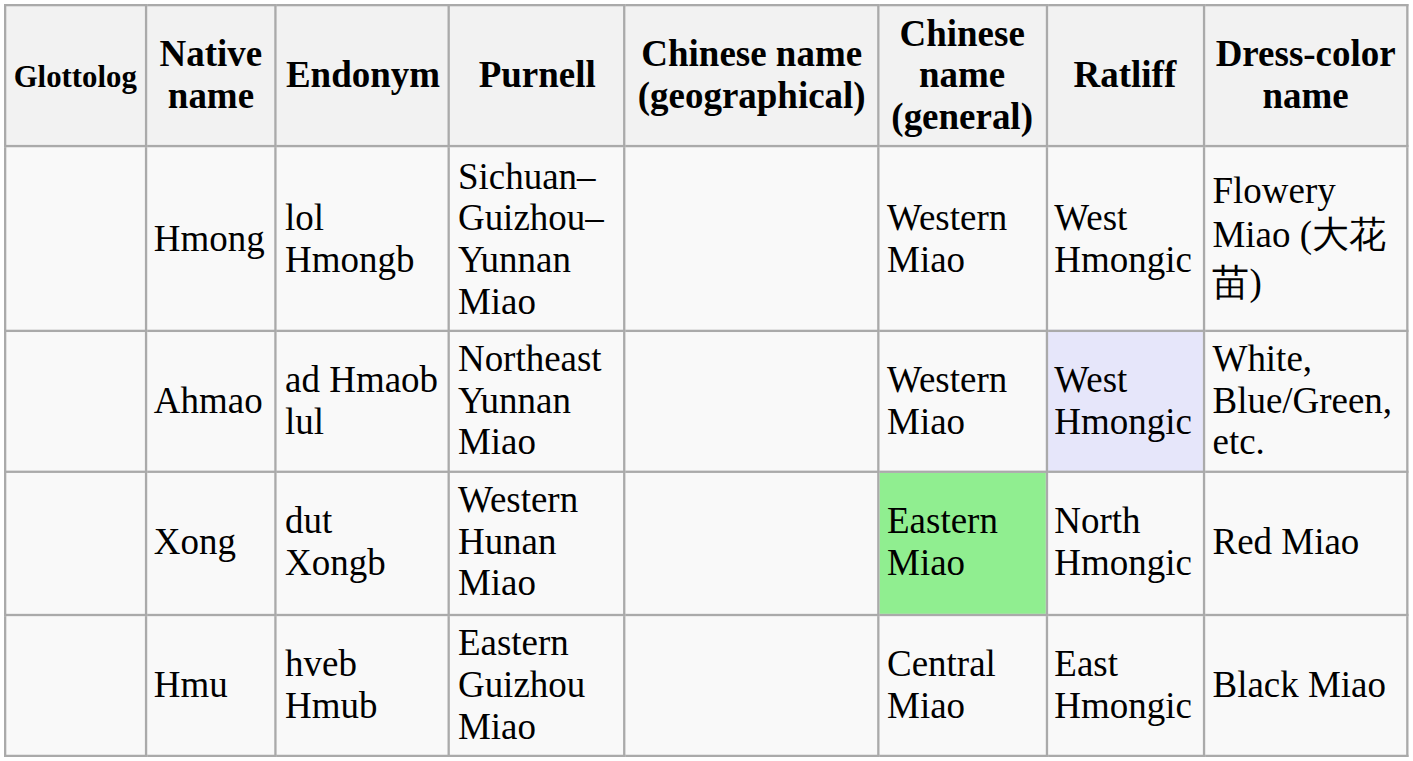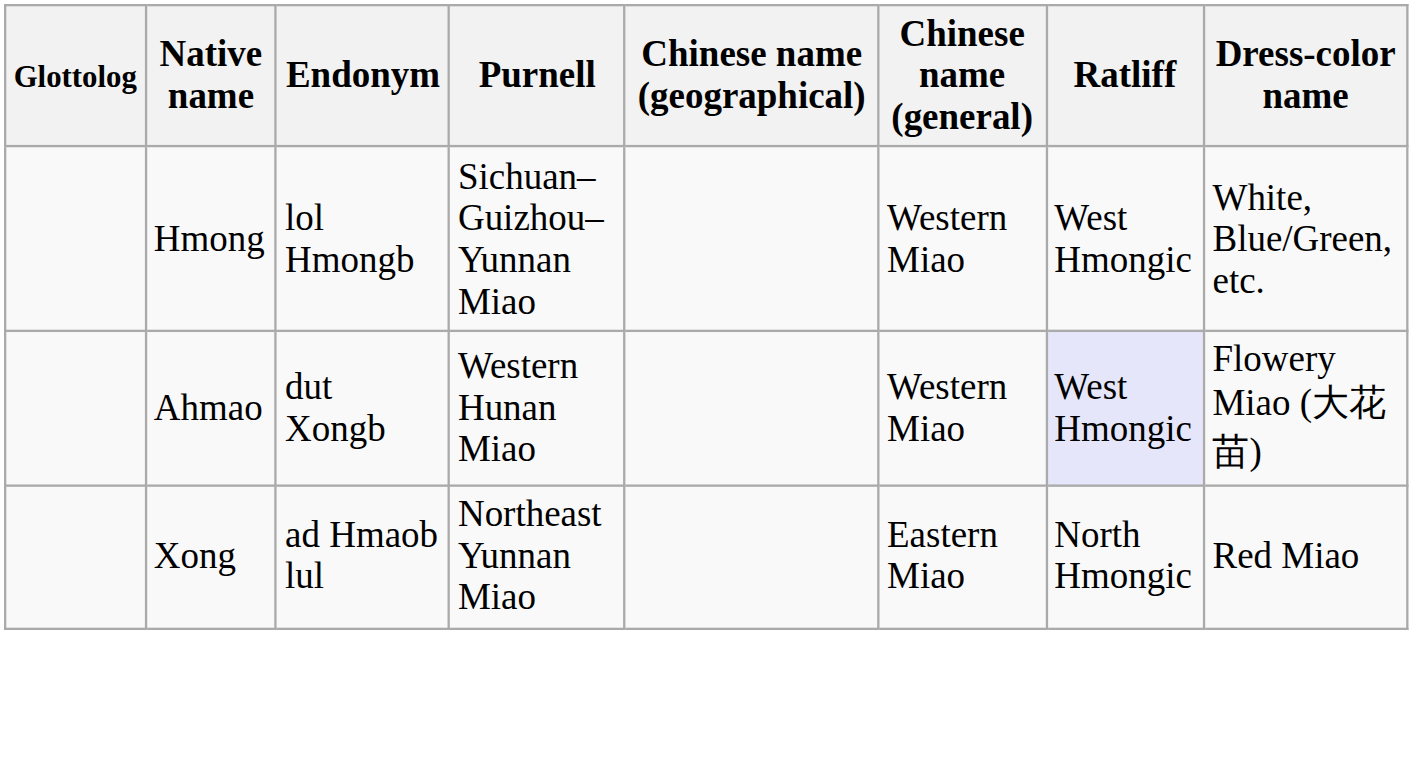 <table class=wikitable>
 <tr>
 <th><small>Glottolog</small></th>
 <th>Native name</th>
 <th>Endonym</th>
 <th>Purnell</th>
 <th>Chinese name (geographical)</th>
 <th>Chinese name (general)</th>
 <th>Ratliff</th>
 <th>Dress-color name</th>
 </tr>
 <tr>
 <td><code><small></small></code></td>
 <td>Hmong</td>
 <td>lol Hmongb</td>
 <td>Sichuan–Guizhou–Yunnan Miao</td>
 <td> </td>
 <td>Western Miao </td>
 <td>West Hmongic</td>
+<td>White, Blue/Green, etc.</td>
+</tr>
+<tr>
+<td><code><small></small></code></td>
+<td>Ahmao</td>
+<td>dut Xongb</td>
+<td>Western Hunan Miao</td>
+<td> </td>
+<td>Western Miao </td>
+<td style="background: lavender;">West Hmongic</td>
 <td>Flowery Miao (大花苗)</td>
 </tr>
 <tr>
 <td><code><small></small></code></td>
-<td>Ahmao</td>
+<td>Xong</td>
 <td>ad Hmaob lul</td>
 <td>Northeast Yunnan Miao</td>
 <td> </td>
-<td>Western Miao </td>
-<td style="background: lavender;">West Hmongic</td>
-<td>White, Blue/Green, etc.</td>
-</tr>
-<tr>
-<td><code><small></small></code></td>
-<td>Xong</td>
-<td>dut Xongb</td>
-<td>Western Hunan Miao</td>
-<td> </td>
-<td style="background: lightgreen;">Eastern Miao </td>
+<td>Eastern Miao </td>
 <td>North Hmongic</td>
 <td>Red Miao</td>
 </tr>
-<tr>
-<td><code><small></small></code></td>
-<td>Hmu</td>
-<td>hveb Hmub</td>
-<td>Eastern Guizhou Miao</td>
-<td> </td>
-<td>Central Miao </td>
-<td>East Hmongic</td>
-<td>Black Miao</td>
-</tr>
 </table>
